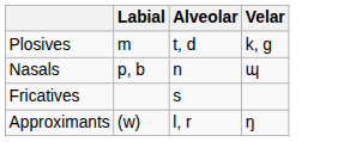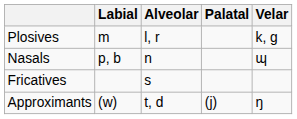 <table class="wikitable">
 <tr>
 <th></th>
 <th>Labial</th>
 <th>Alveolar</th>
+<th>Palatal</th>
 <th>Velar</th>
 </tr>
 <tr>
 <td>Plosives</td>
 <td>m</td>
-<td>t, d</td>
+<td>l, r</td>
+<td></td>
 <td>k, g</td>
 </tr>
 <tr>
 <td>Nasals</td>
 <td>p, b</td>
 <td>n</td>
+<td></td>
 <td>ɰ</td>
 </tr>
 <tr>
 <td>Fricatives</td>
 <td></td>
 <td>s</td>
 <td></td>
+<td></td>
 </tr>
 <tr>
 <td>Approximants</td>
 <td>(w)</td>
-<td>l, r</td>
+<td>t, d</td>
+<td>(j)</td>
 <td>ŋ</td>
 </tr>
 </table>
